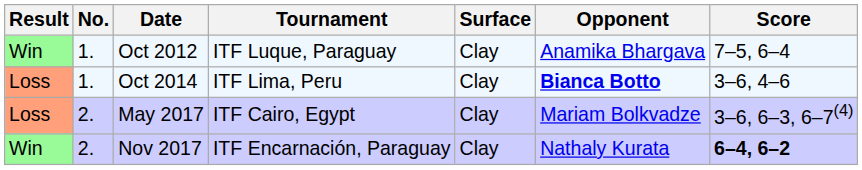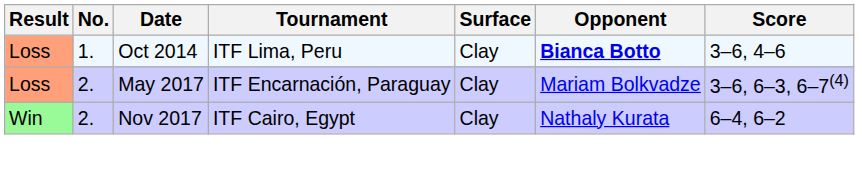 <table class="sortable wikitable">
 <tr>
 <th>Result</th>
 <th>No.</th>
 <th>Date</th>
 <th>Tournament</th>
 <th>Surface</th>
 <th>Opponent</th>
 <th class="unsortable">Score</th>
-</tr>
-<tr style="background:#f0f8ff;">
-<td style="background:#98fb98;">Win</td>
-<td>1.</td>
-<td>Oct 2012</td>
-<td>ITF Luque, Paraguay</td>
-<td>Clay</td>
-<td> <a href='#'>Anamika Bhargava</a></td>
-<td>7–5, 6–4</td>
 </tr>
 <tr style="background:#f0f8ff;">
 <td style="background:#ffa07a;">Loss</td>
 <td>1.</td>
 <td>Oct 2014</td>
 <td>ITF Lima, Peru</td>
 <td>Clay</td>
 <td><strong> <a href='#'>Bianca Botto</a></strong></td>
 <td>3–6, 4–6</td>
 </tr>
 <tr style="background:#ccccff;">
 <td style="background:#ffa07a;">Loss</td>
 <td>2.</td>
 <td>May 2017</td>
-<td>ITF Cairo, Egypt</td>
+<td>ITF Encarnación, Paraguay</td>
 <td>Clay</td>
 <td> <a href='#'>Mariam Bolkvadze</a></td>
 <td>3–6, 6–3, 6–7<sup>(4)</sup></td>
 </tr>
 <tr style="background:#ccccff;">
 <td style="background:#98fb98;">Win</td>
 <td>2.</td>
 <td>Nov 2017</td>
-<td>ITF Encarnación, Paraguay</td>
+<td>ITF Cairo, Egypt</td>
 <td>Clay</td>
 <td> <a href='#'>Nathaly Kurata</a></td>
-<td><strong>6–4, 6–2</strong></td>
+<td>6–4, 6–2</td>
 </tr>
 </table>
